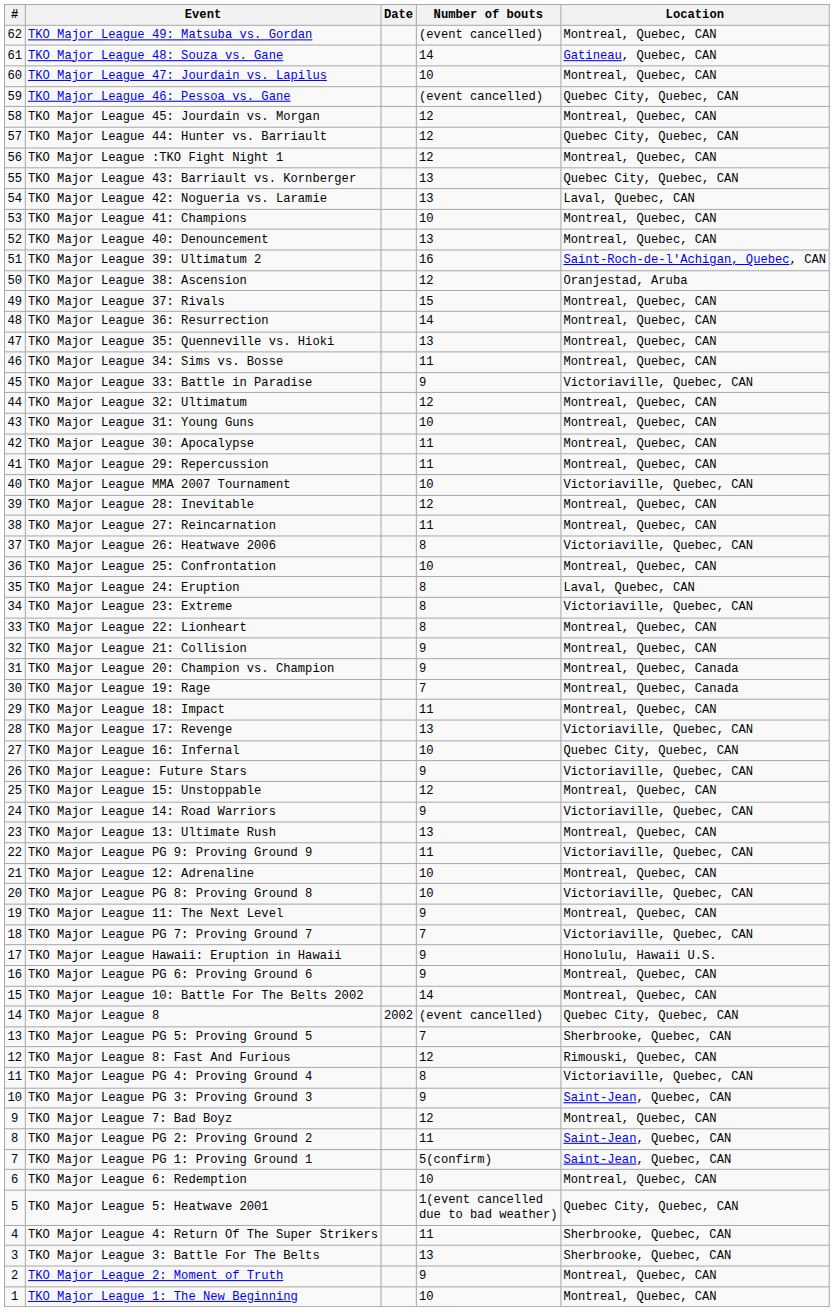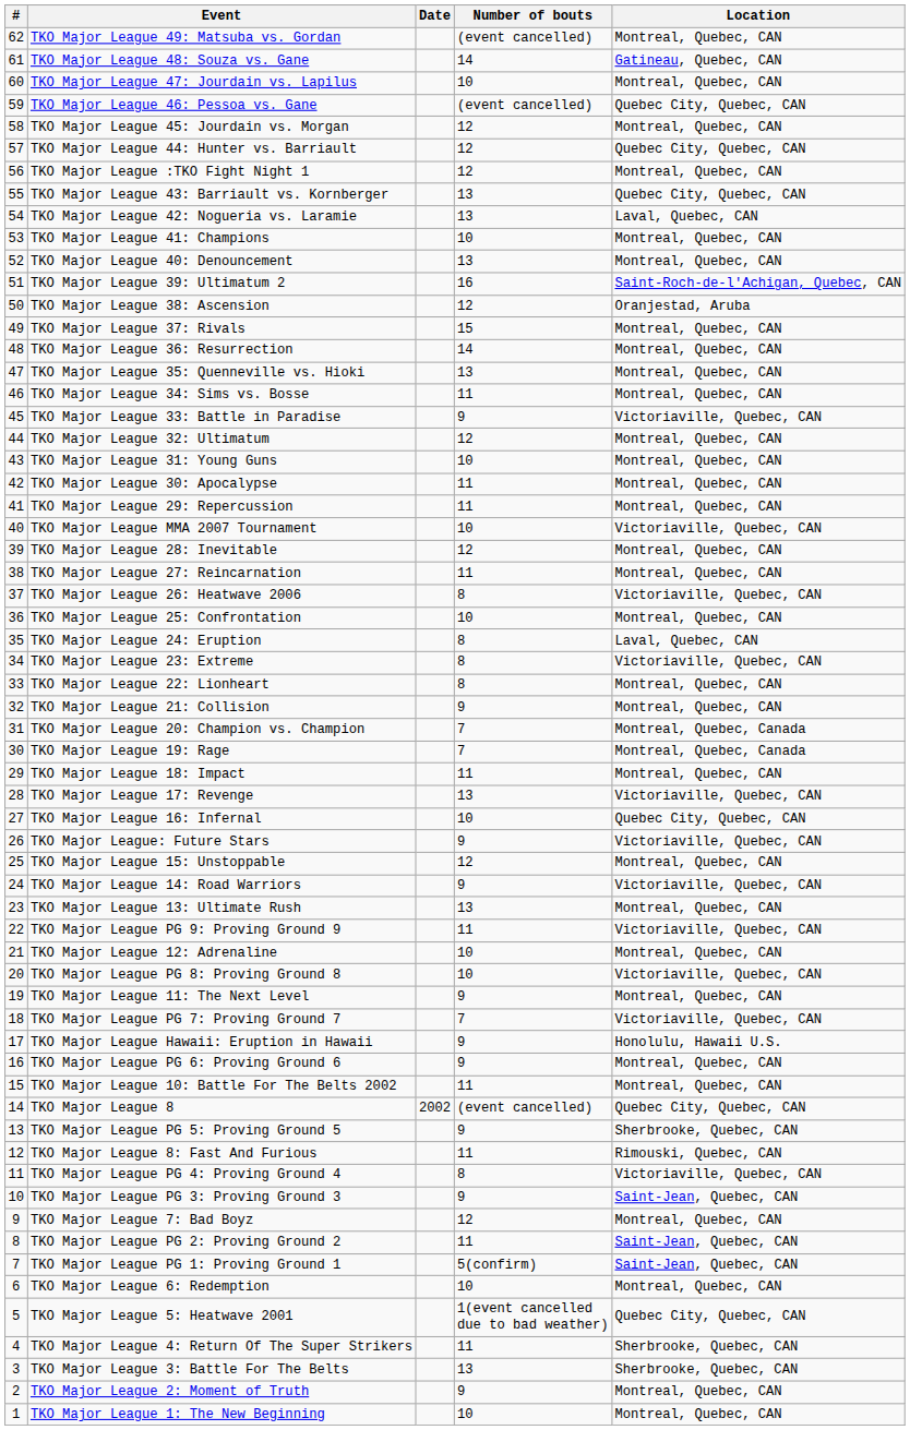 <table class="sortable wikitable succession-box" style="font-size:90%">
 <tr>
 <th scope="col">#</th>
 <th scope="col">Event</th>
 <th scope="col">Date</th>
 <th scope="col">Number of bouts</th>
 <th scope="col">Location</th>
 </tr>
 <tr>
 <td style="text-align:center">62</td>
 <td><a href='#'>TKO Major League 49: Matsuba vs. Gordan</a></td>
 <td></td>
 <td>(event cancelled)</td>
 <td>Montreal, Quebec, CAN</td>
 </tr>
 <tr>
 <td style="text-align:center">61</td>
 <td><a href='#'>TKO Major League 48: Souza vs. Gane</a></td>
 <td></td>
 <td>14</td>
 <td><a href='#'>Gatineau</a>, Quebec, CAN</td>
 </tr>
 <tr>
 <td style="text-align:center">60</td>
 <td><a href='#'>TKO Major League 47: Jourdain vs. Lapilus</a></td>
 <td></td>
 <td>10</td>
 <td>Montreal, Quebec, CAN</td>
 </tr>
 <tr>
 <td style="text-align:center">59</td>
 <td><a href='#'>TKO Major League 46: Pessoa vs. Gane</a></td>
 <td></td>
 <td>(event cancelled)</td>
 <td>Quebec City, Quebec, CAN</td>
 </tr>
 <tr>
 <td style="text-align:center">58</td>
 <td>TKO Major League 45: Jourdain vs. Morgan</td>
 <td></td>
 <td>12</td>
 <td>Montreal, Quebec, CAN</td>
 </tr>
 <tr>
 <td style="text-align:center">57</td>
 <td>TKO Major League 44: Hunter vs. Barriault</td>
 <td></td>
 <td>12</td>
 <td>Quebec City, Quebec, CAN</td>
 </tr>
 <tr>
 <td style="text-align:center">56</td>
 <td>TKO Major League :TKO Fight Night 1</td>
 <td></td>
 <td>12</td>
 <td>Montreal, Quebec, CAN</td>
 </tr>
 <tr>
 <td style="text-align:center">55</td>
 <td>TKO Major League 43: Barriault vs. Kornberger</td>
 <td></td>
 <td>13</td>
 <td>Quebec City, Quebec, CAN</td>
 </tr>
 <tr>
 <td style="text-align:center">54</td>
 <td>TKO Major League 42: Nogueria vs. Laramie</td>
 <td></td>
 <td>13</td>
 <td>Laval, Quebec, CAN</td>
 </tr>
 <tr>
 <td style="text-align:center">53</td>
 <td>TKO Major League 41: Champions</td>
 <td></td>
 <td>10</td>
 <td>Montreal, Quebec, CAN</td>
 </tr>
 <tr>
 <td style="text-align:center">52</td>
 <td>TKO Major League 40: Denouncement</td>
 <td></td>
 <td>13</td>
 <td>Montreal, Quebec, CAN</td>
 </tr>
 <tr>
 <td style="text-align:center">51</td>
 <td>TKO Major League 39: Ultimatum 2</td>
 <td></td>
 <td>16</td>
 <td><a href='#'>Saint-Roch-de-l'Achigan, Quebec</a>, CAN</td>
 </tr>
 <tr>
 <td style="text-align:center">50</td>
 <td>TKO Major League 38: Ascension</td>
 <td></td>
 <td>12</td>
 <td>Oranjestad, Aruba</td>
 </tr>
 <tr>
 <td style="text-align:center">49</td>
 <td>TKO Major League 37: Rivals</td>
 <td></td>
 <td>15</td>
 <td>Montreal, Quebec, CAN</td>
 </tr>
 <tr>
 <td style="text-align:center">48</td>
 <td>TKO Major League 36: Resurrection</td>
 <td></td>
 <td>14</td>
 <td>Montreal, Quebec, CAN</td>
 </tr>
 <tr>
 <td style="text-align:center">47</td>
 <td>TKO Major League 35: Quenneville vs. Hioki</td>
 <td></td>
 <td>13</td>
 <td>Montreal, Quebec, CAN</td>
 </tr>
 <tr>
 <td style="text-align:center">46</td>
 <td>TKO Major League 34: Sims vs. Bosse</td>
 <td></td>
 <td>11</td>
 <td>Montreal, Quebec, CAN</td>
 </tr>
 <tr>
 <td style="text-align:center">45</td>
 <td>TKO Major League 33: Battle in Paradise</td>
 <td></td>
 <td>9</td>
 <td>Victoriaville, Quebec, CAN</td>
 </tr>
 <tr>
 <td style="text-align:center">44</td>
 <td>TKO Major League 32: Ultimatum</td>
 <td></td>
 <td>12</td>
 <td>Montreal, Quebec, CAN</td>
 </tr>
 <tr>
 <td style="text-align:center">43</td>
 <td>TKO Major League 31: Young Guns</td>
 <td></td>
 <td>10</td>
 <td>Montreal, Quebec, CAN</td>
 </tr>
 <tr>
 <td style="text-align:center">42</td>
 <td>TKO Major League 30: Apocalypse</td>
 <td></td>
 <td>11</td>
 <td>Montreal, Quebec, CAN</td>
 </tr>
 <tr>
 <td style="text-align:center">41</td>
 <td>TKO Major League 29: Repercussion</td>
 <td></td>
 <td>11</td>
 <td>Montreal, Quebec, CAN</td>
 </tr>
 <tr>
 <td style="text-align:center">40</td>
 <td>TKO Major League MMA 2007 Tournament</td>
 <td></td>
 <td>10</td>
 <td>Victoriaville, Quebec, CAN</td>
 </tr>
 <tr>
 <td style="text-align:center">39</td>
 <td>TKO Major League 28: Inevitable</td>
 <td></td>
 <td>12</td>
 <td>Montreal, Quebec, CAN</td>
 </tr>
 <tr>
 <td style="text-align:center">38</td>
 <td>TKO Major League 27: Reincarnation</td>
 <td></td>
 <td>11</td>
 <td>Montreal, Quebec, CAN</td>
 </tr>
 <tr>
 <td style="text-align:center">37</td>
 <td>TKO Major League 26: Heatwave 2006</td>
 <td></td>
 <td>8</td>
 <td>Victoriaville, Quebec, CAN</td>
 </tr>
 <tr>
 <td style="text-align:center">36</td>
 <td>TKO Major League 25: Confrontation</td>
 <td></td>
 <td>10</td>
 <td>Montreal, Quebec, CAN</td>
 </tr>
 <tr>
 <td style="text-align:center">35</td>
 <td>TKO Major League 24: Eruption</td>
 <td></td>
 <td>8</td>
 <td>Laval, Quebec, CAN</td>
 </tr>
 <tr>
 <td style="text-align:center">34</td>
 <td>TKO Major League 23: Extreme</td>
 <td></td>
 <td>8</td>
 <td>Victoriaville, Quebec, CAN</td>
 </tr>
 <tr>
 <td style="text-align:center">33</td>
 <td>TKO Major League 22: Lionheart</td>
 <td></td>
 <td>8</td>
 <td>Montreal, Quebec, CAN</td>
 </tr>
 <tr>
 <td style="text-align:center">32</td>
 <td>TKO Major League 21: Collision</td>
 <td></td>
 <td>9</td>
 <td>Montreal, Quebec, CAN</td>
 </tr>
 <tr>
 <td style="text-align:center">31</td>
 <td>TKO Major League 20: Champion vs. Champion</td>
 <td></td>
-<td>9</td>
+<td>7</td>
 <td>Montreal, Quebec, Canada</td>
 </tr>
 <tr>
 <td style="text-align:center">30</td>
 <td>TKO Major League 19: Rage</td>
 <td></td>
 <td>7</td>
 <td>Montreal, Quebec, Canada</td>
 </tr>
 <tr>
 <td style="text-align:center">29</td>
 <td>TKO Major League 18: Impact</td>
 <td></td>
 <td>11</td>
 <td>Montreal, Quebec, CAN</td>
 </tr>
 <tr>
 <td style="text-align:center">28</td>
 <td>TKO Major League 17: Revenge</td>
 <td></td>
 <td>13</td>
 <td>Victoriaville, Quebec, CAN</td>
 </tr>
 <tr>
 <td style="text-align:center">27</td>
 <td>TKO Major League 16: Infernal</td>
 <td></td>
 <td>10</td>
 <td>Quebec City, Quebec, CAN</td>
 </tr>
 <tr>
 <td style="text-align:center">26</td>
 <td>TKO Major League: Future Stars</td>
 <td></td>
 <td>9</td>
 <td>Victoriaville, Quebec, CAN</td>
 </tr>
 <tr>
 <td style="text-align:center">25</td>
 <td>TKO Major League 15: Unstoppable</td>
 <td></td>
 <td>12</td>
 <td>Montreal, Quebec, CAN</td>
 </tr>
 <tr>
 <td style="text-align:center">24</td>
 <td>TKO Major League 14: Road Warriors</td>
 <td></td>
 <td>9</td>
 <td>Victoriaville, Quebec, CAN</td>
 </tr>
 <tr>
 <td style="text-align:center">23</td>
 <td>TKO Major League 13: Ultimate Rush</td>
 <td></td>
 <td>13</td>
 <td>Montreal, Quebec, CAN</td>
 </tr>
 <tr>
 <td style="text-align:center">22</td>
 <td>TKO Major League PG 9: Proving Ground 9</td>
 <td></td>
 <td>11</td>
 <td>Victoriaville, Quebec, CAN</td>
 </tr>
 <tr>
 <td style="text-align:center">21</td>
 <td>TKO Major League 12: Adrenaline</td>
 <td></td>
 <td>10</td>
 <td>Montreal, Quebec, CAN</td>
 </tr>
 <tr>
 <td style="text-align:center">20</td>
 <td>TKO Major League PG 8: Proving Ground 8</td>
 <td></td>
 <td>10</td>
 <td>Victoriaville, Quebec, CAN</td>
 </tr>
 <tr>
 <td style="text-align:center">19</td>
 <td>TKO Major League 11: The Next Level</td>
 <td></td>
 <td>9</td>
 <td>Montreal, Quebec, CAN</td>
 </tr>
 <tr>
 <td style="text-align:center">18</td>
 <td>TKO Major League PG 7: Proving Ground 7</td>
 <td></td>
 <td>7</td>
 <td>Victoriaville, Quebec, CAN</td>
 </tr>
 <tr>
 <td style="text-align:center">17</td>
 <td>TKO Major League Hawaii: Eruption in Hawaii</td>
 <td></td>
 <td>9</td>
 <td>Honolulu, Hawaii U.S.</td>
 </tr>
 <tr>
 <td style="text-align:center">16</td>
 <td>TKO Major League PG 6: Proving Ground 6</td>
 <td></td>
 <td>9</td>
 <td>Montreal, Quebec, CAN</td>
 </tr>
 <tr>
 <td style="text-align:center">15</td>
 <td>TKO Major League 10: Battle For The Belts 2002</td>
 <td></td>
-<td>14</td>
+<td>11</td>
 <td>Montreal, Quebec, CAN</td>
 </tr>
 <tr>
 <td style="text-align:center">14</td>
 <td>TKO Major League 8</td>
 <td>2002</td>
 <td>(event cancelled)</td>
 <td>Quebec City, Quebec, CAN</td>
 </tr>
 <tr>
 <td style="text-align:center">13</td>
 <td>TKO Major League PG 5: Proving Ground 5</td>
 <td></td>
-<td>7</td>
+<td>9</td>
 <td>Sherbrooke, Quebec, CAN</td>
 </tr>
 <tr>
 <td style="text-align:center">12</td>
 <td>TKO Major League 8: Fast And Furious</td>
 <td></td>
-<td>12</td>
+<td>11</td>
 <td>Rimouski, Quebec, CAN</td>
 </tr>
 <tr>
 <td style="text-align:center">11</td>
 <td>TKO Major League PG 4: Proving Ground 4</td>
 <td></td>
 <td>8</td>
 <td>Victoriaville, Quebec, CAN</td>
 </tr>
 <tr>
 <td style="text-align:center">10</td>
 <td>TKO Major League PG 3: Proving Ground 3</td>
 <td></td>
 <td>9</td>
 <td><a href='#'>Saint-Jean</a>, Quebec, CAN</td>
 </tr>
 <tr>
 <td style="text-align:center">9</td>
 <td>TKO Major League 7: Bad Boyz</td>
 <td></td>
 <td>12</td>
 <td>Montreal, Quebec, CAN</td>
 </tr>
 <tr>
 <td style="text-align:center">8</td>
 <td>TKO Major League PG 2: Proving Ground 2</td>
 <td></td>
 <td>11</td>
 <td><a href='#'>Saint-Jean</a>, Quebec, CAN</td>
 </tr>
 <tr>
 <td style="text-align:center">7</td>
 <td>TKO Major League PG 1: Proving Ground 1</td>
 <td></td>
 <td>5(confirm)</td>
 <td><a href='#'>Saint-Jean</a>, Quebec, CAN</td>
 </tr>
 <tr>
 <td style="text-align:center">6</td>
 <td>TKO Major League 6: Redemption</td>
 <td></td>
 <td>10</td>
 <td>Montreal, Quebec, CAN</td>
 </tr>
 <tr>
 <td style="text-align:center">5</td>
 <td>TKO Major League 5: Heatwave 2001</td>
 <td></td>
 <td>1(event cancelled<br> due to bad weather)</td>
 <td>Quebec City, Quebec, CAN</td>
 </tr>
 <tr>
 <td style="text-align:center">4</td>
 <td>TKO Major League 4: Return Of The Super Strikers</td>
 <td></td>
 <td>11</td>
 <td>Sherbrooke, Quebec, CAN</td>
 </tr>
 <tr>
 <td style="text-align:center">3</td>
 <td>TKO Major League 3: Battle For The Belts</td>
 <td></td>
 <td>13</td>
 <td>Sherbrooke, Quebec, CAN</td>
 </tr>
 <tr>
 <td style="text-align:center">2</td>
 <td><a href='#'>TKO Major League 2: Moment of Truth</a></td>
 <td></td>
 <td>9</td>
 <td>Montreal, Quebec, CAN</td>
 </tr>
 <tr>
 <td style="text-align:center">1</td>
 <td><a href='#'>TKO Major League 1: The New Beginning</a></td>
 <td></td>
 <td>10</td>
 <td>Montreal, Quebec, CAN</td>
 </tr>
 </table>
